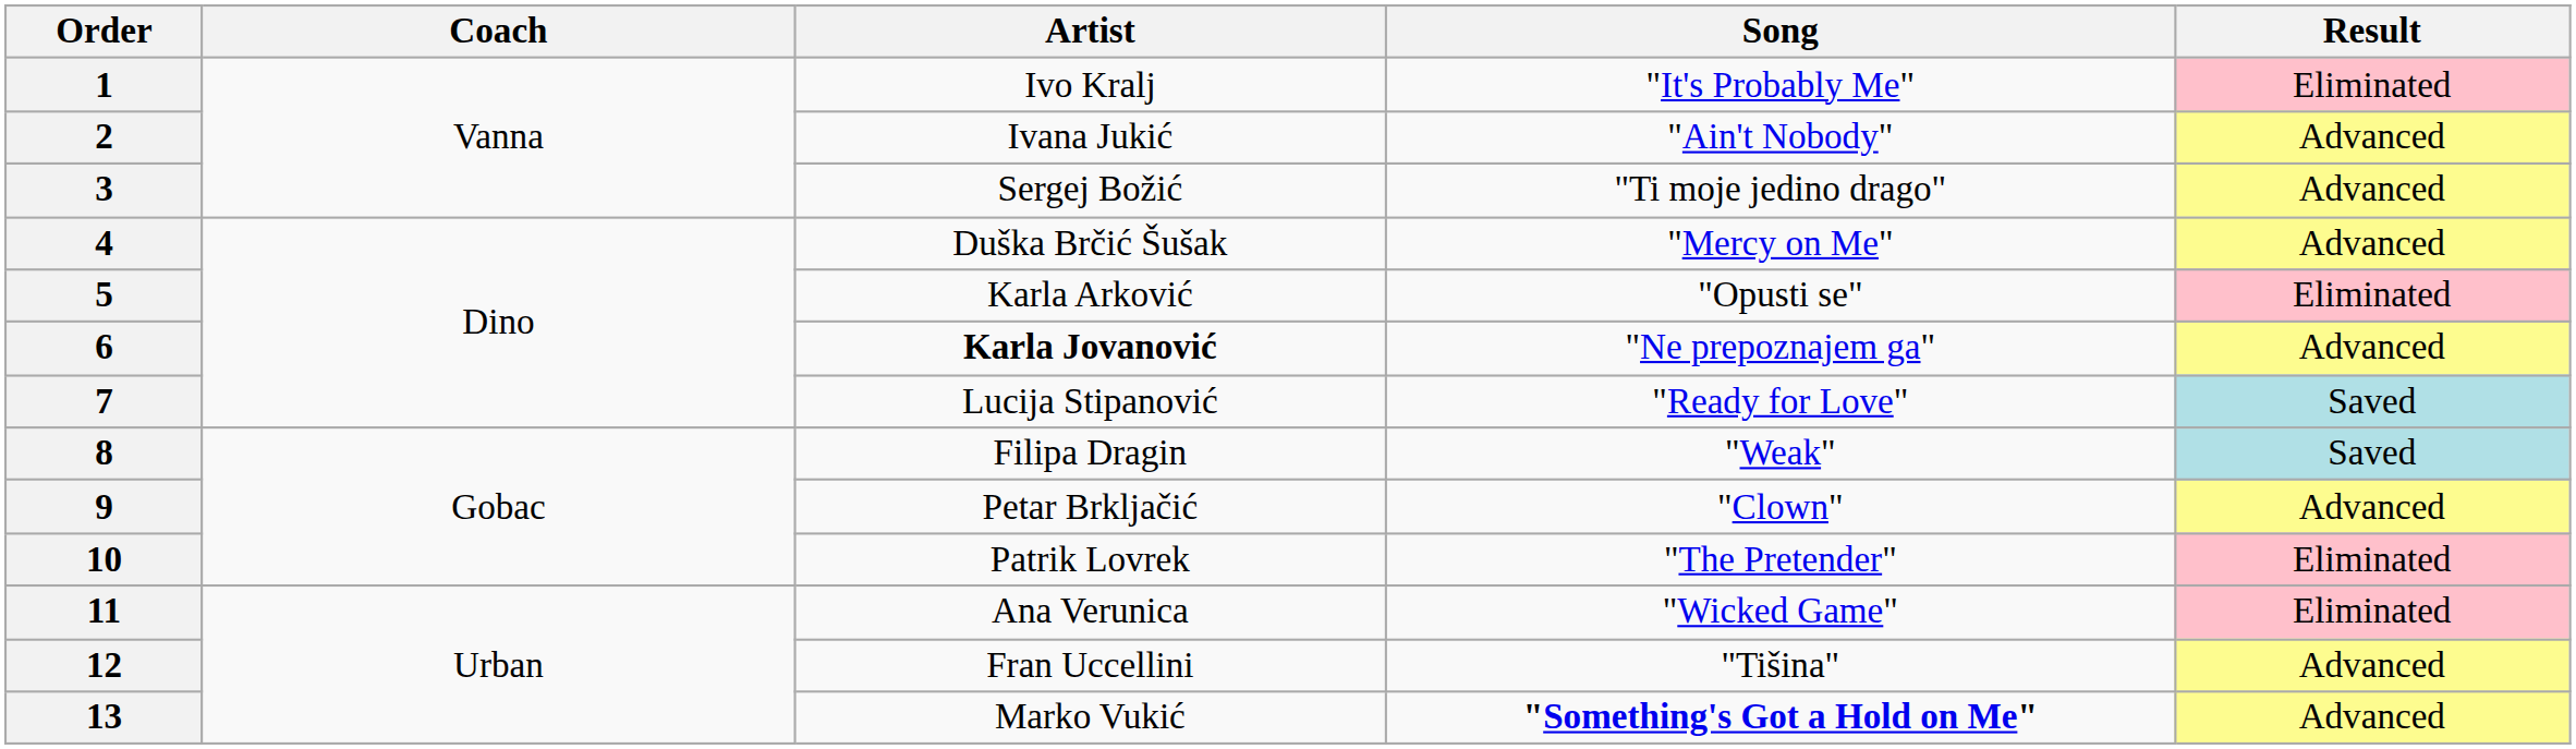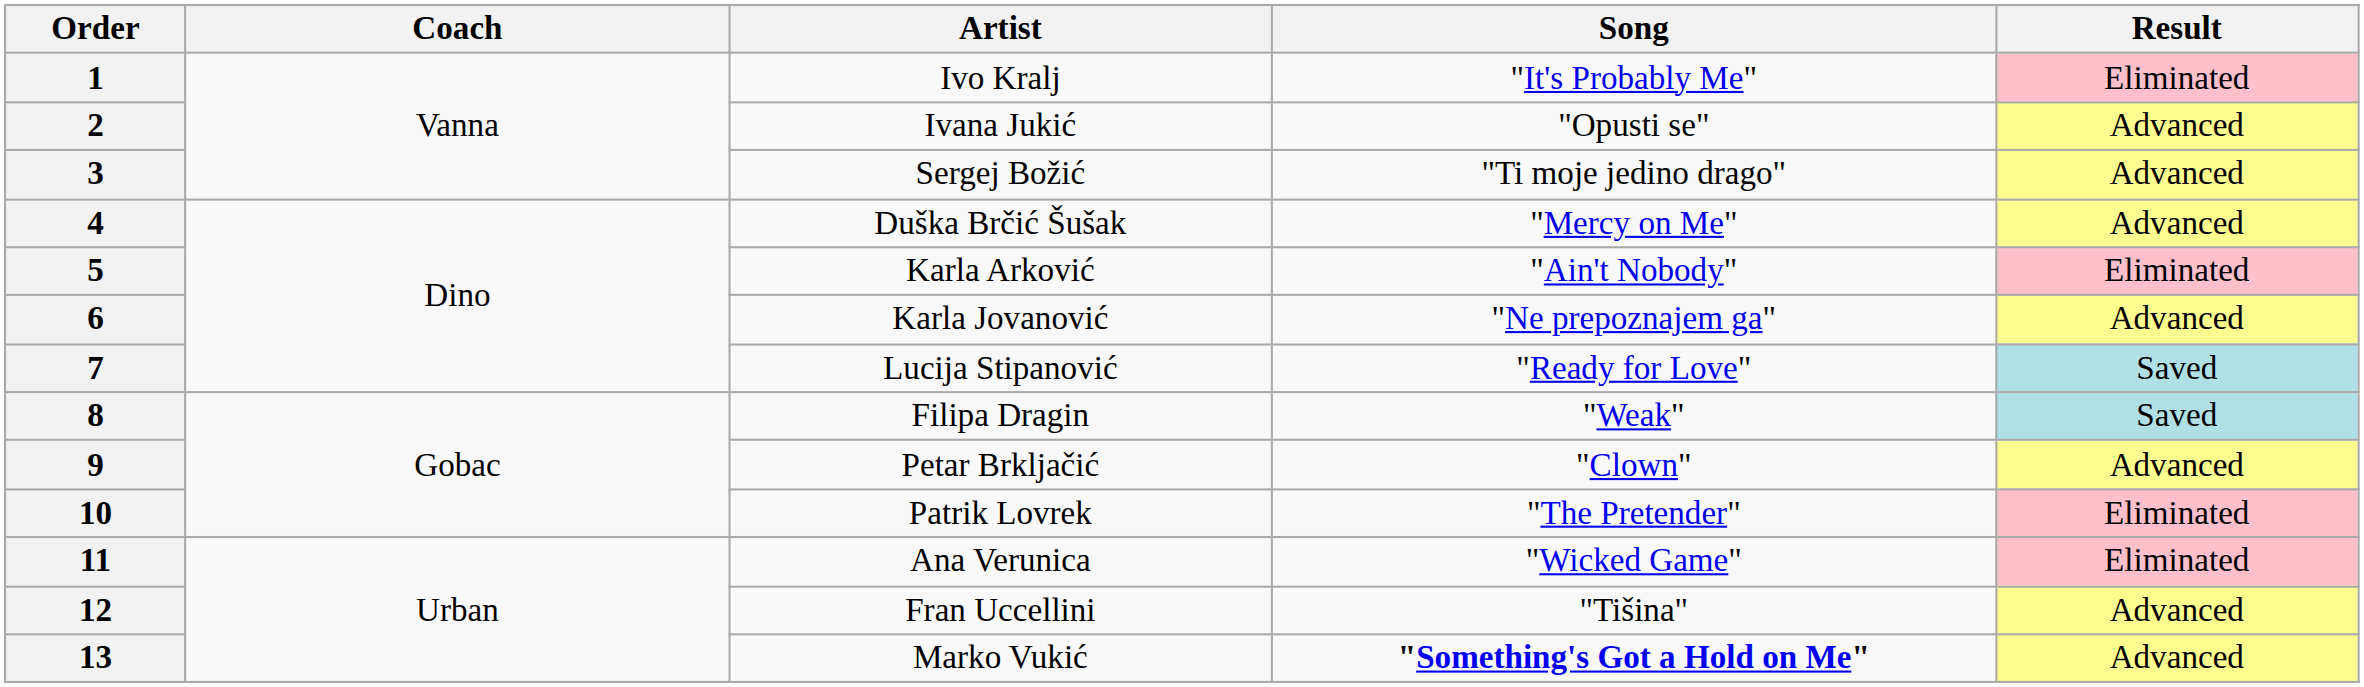 <table class="wikitable" style="text-align:center; line-height:16px; width:90%;">
 <tr>
 <th width="05%" scope="col">Order</th>
 <th width="15%" scope="col">Coach</th>
 <th width="15%" scope="col">Artist</th>
 <th width="20%" scope="col">Song</th>
 <th width="10%" scope="col">Result</th>
 </tr>
 <tr>
 <th>1</th>
 <td rowspan="3">Vanna</td>
 <td>Ivo Kralj</td>
 <td>"<a href='#'>It's Probably Me</a>"</td>
 <td style="background:pink">Eliminated</td>
 </tr>
 <tr>
 <th>2</th>
 <td>Ivana Jukić</td>
-<td>"<a href='#'>Ain't Nobody</a>"</td>
+<td>"Opusti se"</td>
 <td style="background:#fdfc8f">Advanced</td>
 </tr>
 <tr>
 <th>3</th>
 <td>Sergej Božić</td>
 <td>"Ti moje jedino drago"</td>
 <td style="background:#fdfc8f">Advanced</td>
 </tr>
 <tr>
 <th>4</th>
 <td rowspan="4">Dino</td>
 <td>Duška Brčić Šušak</td>
 <td>"<a href='#'>Mercy on Me</a>"</td>
 <td style="background:#fdfc8f">Advanced</td>
 </tr>
 <tr>
 <th>5</th>
 <td>Karla Arković</td>
-<td>"Opusti se"</td>
+<td>"<a href='#'>Ain't Nobody</a>"</td>
 <td style="background:pink">Eliminated</td>
 </tr>
 <tr>
 <th>6</th>
-<td><strong>Karla Jovanović</strong></td>
+<td>Karla Jovanović</td>
 <td>"<a href='#'>Ne prepoznajem ga</a>"</td>
 <td style="background:#fdfc8f">Advanced</td>
 </tr>
 <tr>
 <th>7</th>
 <td>Lucija Stipanović</td>
 <td>"<a href='#'>Ready for Love</a>"</td>
 <td style="background:#b0e0e6">Saved</td>
 </tr>
 <tr>
 <th>8</th>
 <td rowspan="3">Gobac</td>
 <td>Filipa Dragin</td>
 <td>"<a href='#'>Weak</a>"</td>
 <td style="background:#b0e0e6">Saved</td>
 </tr>
 <tr>
 <th>9</th>
 <td>Petar Brkljačić</td>
 <td>"<a href='#'>Clown</a>"</td>
 <td style="background:#fdfc8f">Advanced</td>
 </tr>
 <tr>
 <th>10</th>
 <td>Patrik Lovrek</td>
 <td>"<a href='#'>The Pretender</a>"</td>
 <td style="background:pink">Eliminated</td>
 </tr>
 <tr>
 <th>11</th>
 <td rowspan="4">Urban</td>
 <td>Ana Verunica</td>
 <td>"<a href='#'>Wicked Game</a>"</td>
 <td style="background:pink">Eliminated</td>
 </tr>
 <tr>
 <th>12</th>
 <td>Fran Uccellini</td>
 <td>"Tišina"</td>
 <td style="background:#fdfc8f">Advanced</td>
 </tr>
 <tr>
 <th>13</th>
 <td>Marko Vukić</td>
 <td><strong>"<a href='#'>Something's Got a Hold on Me</a>"</strong></td>
 <td style="background:#fdfc8f">Advanced</td>
 </tr>
 </table>
